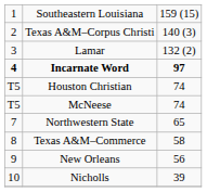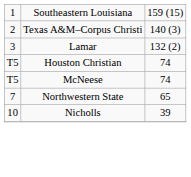 <table class="wikitable">
 <tr align="center">
 <td>1</td>
 <td>Southeastern Louisiana</td>
 <td>159 (15)</td>
 </tr>
 <tr align="center">
 <td>2</td>
 <td>Texas A&M–Corpus Christi</td>
 <td>140 (3)</td>
 </tr>
 <tr align="center">
 <td>3</td>
 <td>Lamar</td>
 <td>132 (2)</td>
 </tr>
 <tr align="center">
-<td><strong>4</strong></td>
-<td><strong>Incarnate Word</strong></td>
-<td><strong>97</strong></td>
-</tr>
-<tr align="center">
 <td>T5</td>
 <td>Houston Christian</td>
 <td>74</td>
 </tr>
 <tr align="center">
 <td>T5</td>
 <td>McNeese</td>
 <td>74</td>
 </tr>
 <tr align="center">
 <td>7</td>
 <td>Northwestern State</td>
 <td>65</td>
 </tr>
 <tr align="center">
-<td>8</td>
-<td>Texas A&M–Commerce</td>
-<td>58</td>
-</tr>
-<tr align="center">
-<td>9</td>
-<td>New Orleans</td>
-<td>56</td>
-</tr>
-<tr align="center">
 <td>10</td>
 <td>Nicholls</td>
 <td>39</td>
 </tr>
 <tr align="center">
 </tr>
 </table>
